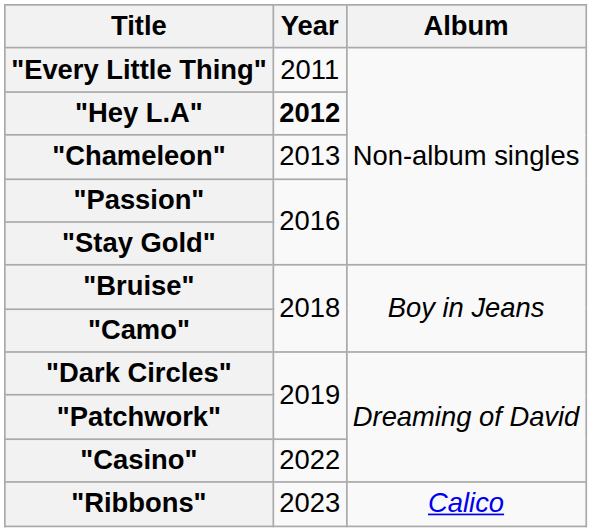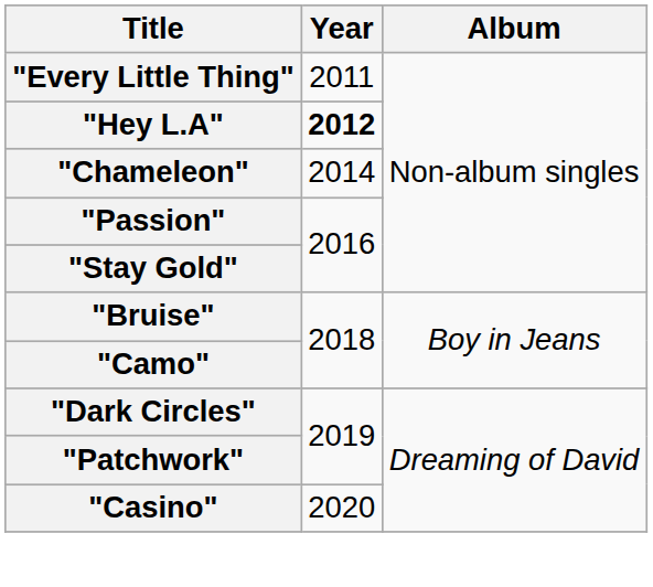 <table class="wikitable plainrowheaders" style="text-align:center;" border="1">
 <tr>
 <th scope="col">Title</th>
 <th scope="col">Year</th>
 <th scope="col">Album</th>
 </tr>
 <tr>
 <th scope="row">"Every Little Thing"</th>
 <td>2011</td>
 <td rowspan="5">Non-album singles</td>
 </tr>
 <tr>
 <th scope="row">"Hey L.A"</th>
 <td><strong>2012</strong></td>
 </tr>
 <tr>
 <th scope="row">"Chameleon"</th>
-<td>2013</td>
+<td>2014</td>
 </tr>
 <tr>
 <th scope="row">"Passion"</th>
 <td rowspan="2">2016</td>
 </tr>
 <tr>
 <th scope="row">"Stay Gold"</th>
 </tr>
 <tr>
 <th scope="row">"Bruise"</th>
 <td rowspan="2">2018</td>
 <td rowspan="2"><em>Boy in Jeans</em></td>
 </tr>
 <tr>
 <th scope="row">"Camo"</th>
 </tr>
 <tr>
 <th scope="row">"Dark Circles"</th>
 <td rowspan="2">2019</td>
 <td rowspan="3"><em>Dreaming of David</em></td>
 </tr>
 <tr>
 <th scope="row">"Patchwork"</th>
 </tr>
 <tr>
 <th scope="row">"Casino"</th>
-<td>2022</td>
-</tr>
-<tr>
-<th scope="row">"Ribbons"</th>
-<td>2023</td>
-<td><em><a href='#'>Calico</a></em></td>
+<td>2020</td>
 </tr>
 </table>
